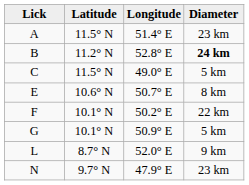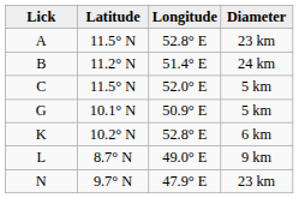 <table class="wikitable">
 <tr>
 <th width="25%" style="background:#eeeeee;">Lick</th>
 <th width="25%" style="background:#eeeeee;">Latitude</th>
 <th width="25%" style="background:#eeeeee;">Longitude</th>
 <th width="25%" style="background:#eeeeee;">Diameter</th>
 </tr>
 <tr>
 <td align="center">A</td>
 <td align="center">11.5° N</td>
-<td align="center">51.4° E</td>
+<td align="center">52.8° E</td>
 <td align="center">23 km</td>
 </tr>
 <tr>
 <td align="center">B</td>
 <td align="center">11.2° N</td>
-<td align="center">52.8° E</td>
-<td align="center"><strong>24 km</strong></td>
+<td align="center">51.4° E</td>
+<td align="center">24 km</td>
 </tr>
 <tr>
 <td align="center">C</td>
 <td align="center">11.5° N</td>
-<td align="center">49.0° E</td>
+<td align="center">52.0° E</td>
 <td align="center">5 km</td>
-</tr>
-<tr>
-<td align="center">E</td>
-<td align="center">10.6° N</td>
-<td align="center">50.7° E</td>
-<td align="center">8 km</td>
-</tr>
-<tr>
-<td align="center">F</td>
-<td align="center">10.1° N</td>
-<td align="center">50.2° E</td>
-<td align="center">22 km</td>
 </tr>
 <tr>
 <td align="center">G</td>
 <td align="center">10.1° N</td>
 <td align="center">50.9° E</td>
 <td align="center">5 km</td>
 </tr>
 <tr>
+<td align="center">K</td>
+<td align="center">10.2° N</td>
+<td align="center">52.8° E</td>
+<td align="center">6 km</td>
+</tr>
+<tr>
 <td align="center">L</td>
 <td align="center">8.7° N</td>
-<td align="center">52.0° E</td>
+<td align="center">49.0° E</td>
 <td align="center">9 km</td>
 </tr>
 <tr>
 <td align="center">N</td>
 <td align="center">9.7° N</td>
 <td align="center">47.9° E</td>
 <td align="center">23 km</td>
 </tr>
 </table>
